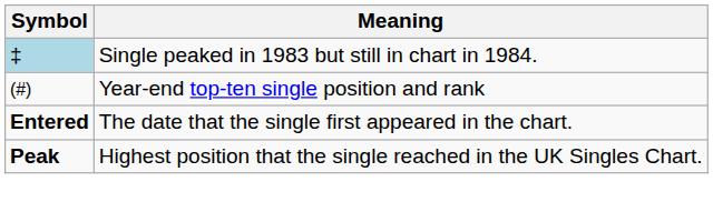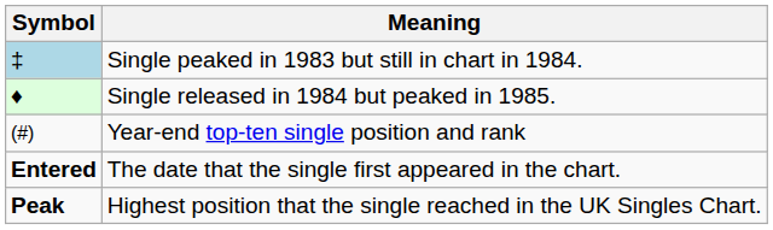 <table Class="wikitable">
 <tr>
 <th>Symbol</th>
 <th>Meaning</th>
 </tr>
 <tr>
 <td bgcolor=lightblue>‡</td>
 <td>Single peaked in 1983 but still in chart in 1984.</td>
+</tr>
+<tr>
+<td bgcolor=#DDFFDD>♦</td>
+<td>Single released in 1984 but peaked in 1985.</td>
 </tr>
 <tr>
 <td><small>(#)</small></td>
 <td>Year-end <a href='#'>top-ten single</a> position and rank</td>
 </tr>
 <tr>
 <td><strong>Entered</strong></td>
 <td>The date that the single first appeared in the chart.</td>
 </tr>
 <tr>
 <td><strong>Peak</strong></td>
 <td>Highest position that the single reached in the UK Singles Chart.</td>
 </tr>
 </table>
